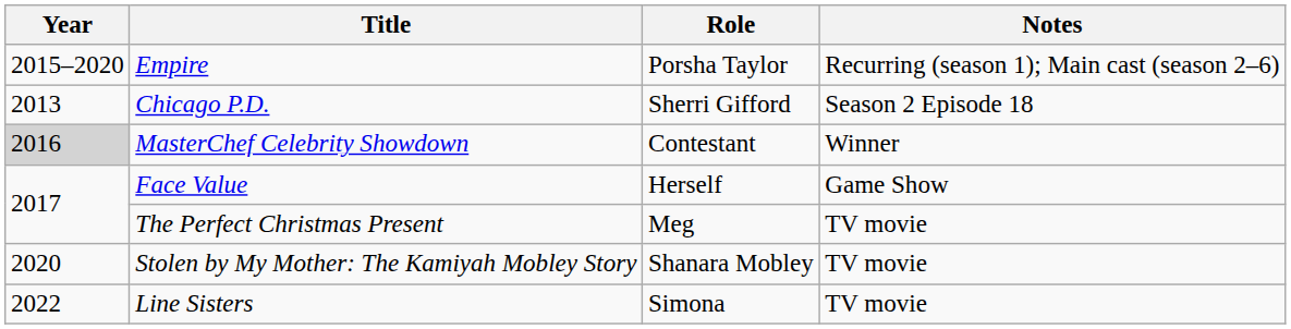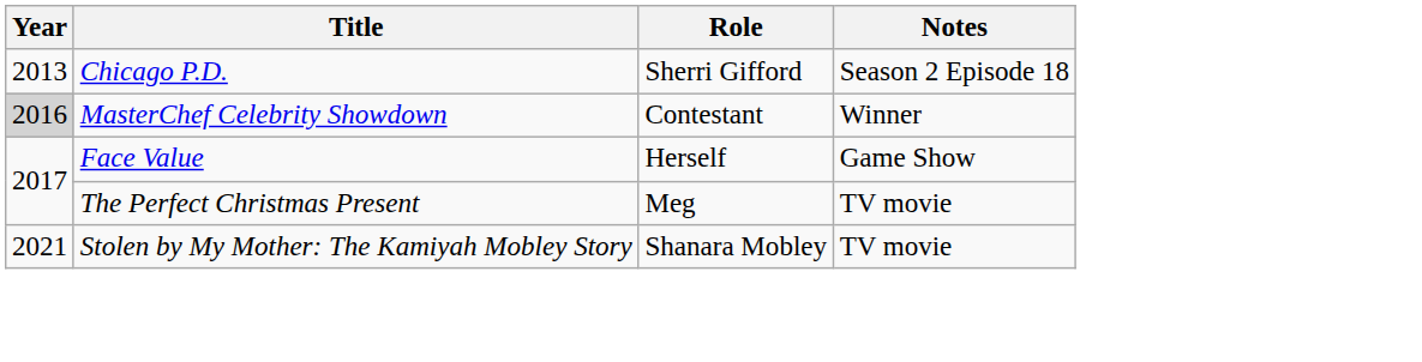 <table class="wikitable sortable">
 <tr>
 <th>Year</th>
 <th>Title</th>
 <th>Role</th>
 <th>Notes</th>
-</tr>
-<tr>
-<td>2015–2020</td>
-<td><em><a href='#'>Empire</a></em></td>
-<td>Porsha Taylor</td>
-<td>Recurring (season 1); Main cast (season 2–6)</td>
 </tr>
 <tr>
 <td>2013</td>
 <td><em><a href='#'>Chicago P.D.</a></em></td>
 <td>Sherri Gifford</td>
 <td>Season 2 Episode 18</td>
 </tr>
 <tr>
 <td style="background: lightgrey;">2016</td>
 <td><em><a href='#'>MasterChef Celebrity Showdown</a></em></td>
 <td>Contestant</td>
 <td>Winner</td>
 </tr>
 <tr>
 <td rowspan="2">2017</td>
 <td><em><a href='#'>Face Value</a></em></td>
 <td>Herself</td>
 <td>Game Show</td>
 </tr>
 <tr>
 <td><em>The Perfect Christmas Present</em></td>
 <td>Meg</td>
 <td>TV movie</td>
 </tr>
 <tr>
-<td>2020</td>
+<td>2021</td>
 <td><em>Stolen by My Mother: The Kamiyah Mobley Story</em></td>
 <td>Shanara Mobley</td>
 <td>TV movie</td>
 </tr>
-<tr>
-<td>2022</td>
-<td><em>Line Sisters</em></td>
-<td>Simona</td>
-<td>TV movie</td>
-</tr>
 </table>
